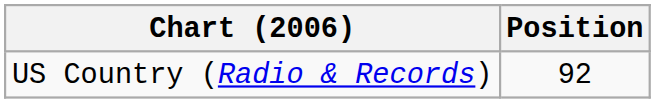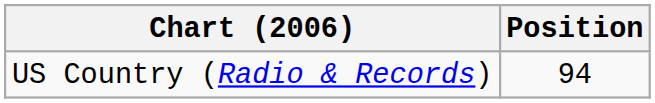 <table class="wikitable">
 <tr>
 <th>Chart (2006)</th>
 <th>Position</th>
 </tr>
 <tr>
 <td>US Country (<em><a href='#'>Radio & Records</a></em>)</td>
-<td align="center">92</td>
+<td align="center">94</td>
 </tr>
 </table>
